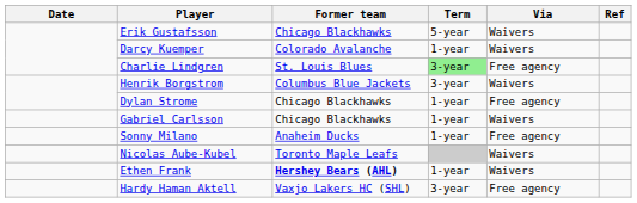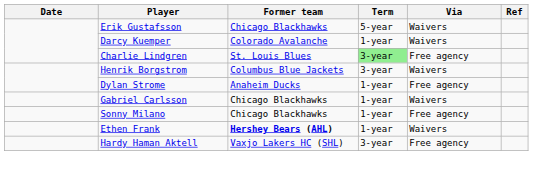 <table class="wikitable">
 <tr style="background:#ddd; text-align:center;">
 <th style="width: 10em;">Date</th>
 <th style="width: 14em;">Player</th>
 <th style="width: 14em;">Former team</th>
 <th style="width: 5em;">Term</th>
 <th style="width: 10em;">Via</th>
 <th style="width: 2.5em;">Ref</th>
 </tr>
 <tr>
 <td rowspan=3></td>
 <td><a href='#'>Erik Gustafsson</a></td>
 <td><a href='#'>Chicago Blackhawks</a></td>
 <td>5-year</td>
 <td>Waivers</td>
 <td></td>
 </tr>
 <tr>
 <td><a href='#'>Darcy Kuemper</a></td>
 <td><a href='#'>Colorado Avalanche</a></td>
 <td>1-year</td>
 <td>Waivers</td>
 <td></td>
 </tr>
 <tr>
 <td><a href='#'>Charlie Lindgren</a></td>
 <td><a href='#'>St. Louis Blues</a></td>
 <td style="background: lightgreen;">3-year</td>
 <td>Free agency</td>
 <td></td>
 </tr>
 <tr>
 <td rowspan=2></td>
 <td><a href='#'>Henrik Borgstrom</a></td>
 <td><a href='#'>Columbus Blue Jackets</a></td>
 <td>3-year</td>
 <td>Waivers</td>
 <td></td>
 </tr>
 <tr>
 <td><a href='#'>Dylan Strome</a></td>
-<td>Chicago Blackhawks</td>
+<td><a href='#'>Anaheim Ducks</a></td>
 <td>1-year</td>
 <td>Free agency</td>
 <td></td>
 </tr>
 <tr>
 <td></td>
 <td><a href='#'>Gabriel Carlsson</a></td>
 <td>Chicago Blackhawks</td>
 <td>1-year</td>
 <td>Waivers</td>
 <td></td>
 </tr>
 <tr>
 <td></td>
 <td><a href='#'>Sonny Milano</a></td>
-<td><a href='#'>Anaheim Ducks</a></td>
+<td>Chicago Blackhawks</td>
 <td>1-year</td>
 <td>Free agency</td>
-<td></td>
-</tr>
-<tr>
-<td></td>
-<td><a href='#'>Nicolas Aube-Kubel</a></td>
-<td><a href='#'>Toronto Maple Leafs</a></td>
-<td style="background:#ccc;"></td>
-<td>Waivers</td>
 <td></td>
 </tr>
 <tr>
 <td></td>
 <td><a href='#'>Ethen Frank</a></td>
 <td><strong><a href='#'>Hershey Bears</a> (<a href='#'>AHL</a>)</strong></td>
 <td>1-year</td>
 <td>Waivers</td>
 <td></td>
 </tr>
 <tr>
 <td></td>
 <td><a href='#'>Hardy Haman Aktell</a></td>
 <td><a href='#'>Vaxjo Lakers HC</a> (<a href='#'>SHL</a>)</td>
 <td>3-year</td>
 <td>Free agency</td>
 <td></td>
 </tr>
 </table>
